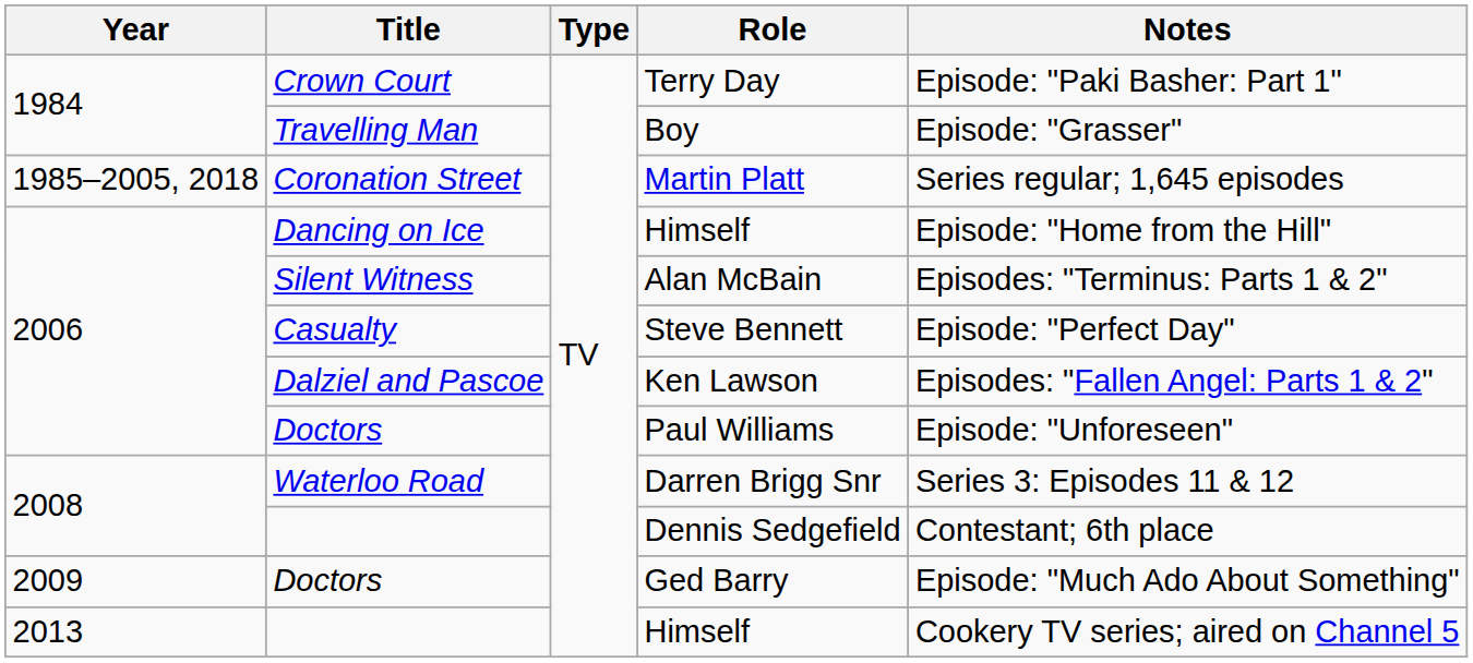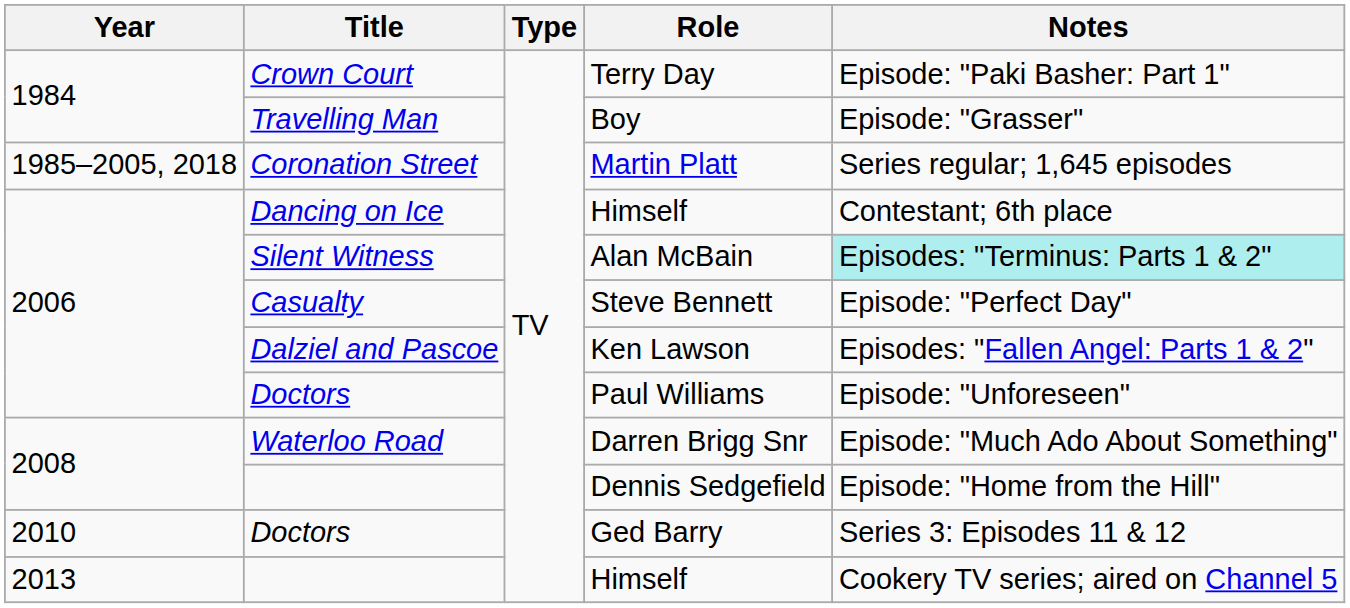 <table class="wikitable sortable">
 <tr>
 <th>Year</th>
 <th>Title</th>
 <th>Type</th>
 <th class="unsortable">Role</th>
 <th class="unsortable">Notes</th>
 </tr>
 <tr>
 <td rowspan="2">1984</td>
 <td><em><a href='#'>Crown Court</a></em></td>
 <td rowspan="12">TV</td>
 <td>Terry Day</td>
 <td>Episode: "Paki Basher: Part 1"</td>
 </tr>
 <tr>
 <td><em><a href='#'>Travelling Man</a></em></td>
 <td>Boy</td>
 <td>Episode: "Grasser"</td>
 </tr>
 <tr>
 <td>1985–2005, 2018</td>
 <td><em><a href='#'>Coronation Street</a></em></td>
 <td><a href='#'>Martin Platt</a></td>
 <td>Series regular; 1,645 episodes</td>
 </tr>
 <tr>
 <td rowspan="5">2006</td>
 <td><em><a href='#'>Dancing on Ice</a></em></td>
 <td>Himself</td>
-<td>Episode: "Home from the Hill"</td>
+<td>Contestant; 6th place</td>
 </tr>
 <tr>
 <td><em><a href='#'>Silent Witness</a></em></td>
 <td>Alan McBain</td>
-<td>Episodes: "Terminus: Parts 1 & 2"</td>
+<td style="background: paleturquoise;">Episodes: "Terminus: Parts 1 & 2"</td>
 </tr>
 <tr>
 <td><em><a href='#'>Casualty</a></em></td>
 <td>Steve Bennett</td>
 <td>Episode: "Perfect Day"</td>
 </tr>
 <tr>
 <td><em><a href='#'>Dalziel and Pascoe</a></em></td>
 <td>Ken Lawson</td>
 <td>Episodes: "<a href='#'>Fallen Angel: Parts 1 & 2</a>"</td>
 </tr>
 <tr>
 <td><em><a href='#'>Doctors</a></em></td>
 <td>Paul Williams</td>
 <td>Episode: "Unforeseen"</td>
 </tr>
 <tr>
 <td rowspan="2">2008</td>
 <td><em><a href='#'>Waterloo Road</a></em></td>
 <td>Darren Brigg Snr</td>
-<td>Series 3: Episodes 11 & 12</td>
+<td>Episode: "Much Ado About Something"</td>
 </tr>
 <tr>
 <td><em></em></td>
 <td>Dennis Sedgefield</td>
-<td>Contestant; 6th place</td>
+<td>Episode: "Home from the Hill"</td>
 </tr>
 <tr>
-<td>2009</td>
+<td>2010</td>
 <td><em>Doctors</em></td>
 <td>Ged Barry</td>
-<td>Episode: "Much Ado About Something"</td>
+<td>Series 3: Episodes 11 & 12</td>
 </tr>
 <tr>
 <td>2013</td>
 <td><em></em></td>
 <td>Himself</td>
 <td>Cookery TV series; aired on <a href='#'>Channel 5</a></td>
 </tr>
 </table>
